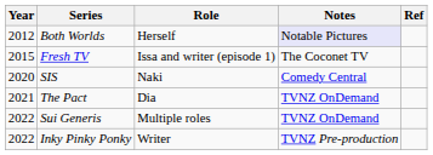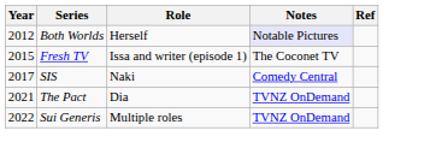 <table class="wikitable">
 <tr>
 <th>Year</th>
 <th>Series</th>
 <th>Role</th>
 <th>Notes</th>
 <th>Ref</th>
 </tr>
 <tr>
 <td>2012</td>
 <td><em>Both Worlds</em></td>
 <td>Herself</td>
 <td style="background: lavender;">Notable Pictures</td>
 <td></td>
 </tr>
 <tr>
 <td>2015</td>
 <td><em><a href='#'>Fresh TV</a></em></td>
 <td>Issa and writer (episode 1)</td>
 <td>The Coconet TV</td>
 <td></td>
 </tr>
 <tr>
-<td>2020</td>
+<td>2017</td>
 <td><em>SIS</em></td>
 <td>Naki</td>
 <td><a href='#'>Comedy Central</a></td>
 <td></td>
 </tr>
 <tr>
 <td>2021</td>
 <td><em>The Pact</em></td>
 <td>Dia</td>
 <td><a href='#'>TVNZ OnDemand</a></td>
 <td></td>
 </tr>
 <tr>
 <td>2022</td>
 <td><em>Sui Generis</em></td>
 <td>Multiple roles</td>
 <td><a href='#'>TVNZ OnDemand</a></td>
 <td></td>
 </tr>
-<tr>
-<td>2022</td>
-<td><em>Inky Pinky Ponky</em></td>
-<td>Writer</td>
-<td><a href='#'>TVNZ</a> <em>Pre-production</em></td>
-<td></td>
-</tr>
 </table>
